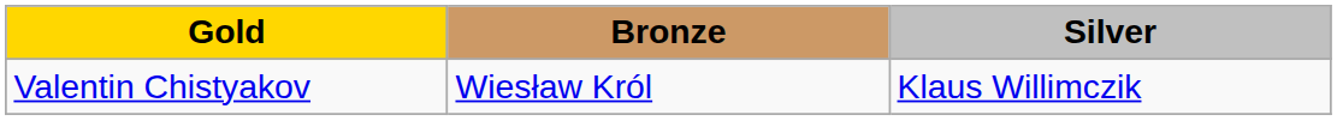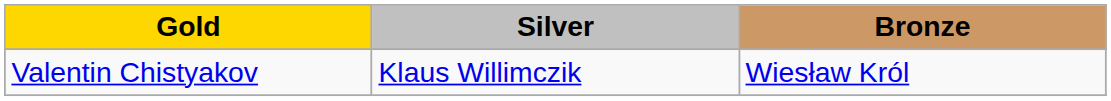 <table class="wikitable" style="text-align:left">
 <tr align="center">
 <td width=200 bgcolor=gold><strong>Gold</strong></td>
+<td width=200 bgcolor=silver><strong>Silver</strong></td>
 <td width=200 bgcolor=CC9966><strong>Bronze</strong></td>
-<td width=200 bgcolor=silver><strong>Silver</strong></td>
 </tr>
 <tr>
 <td><a href='#'>Valentin Chistyakov</a><br><em></em></td>
+<td><a href='#'>Klaus Willimczik</a><br><em></em></td>
 <td><a href='#'>Wiesław Król</a><br><em></em></td>
-<td><a href='#'>Klaus Willimczik</a><br><em></em></td>
 </tr>
 </table>
